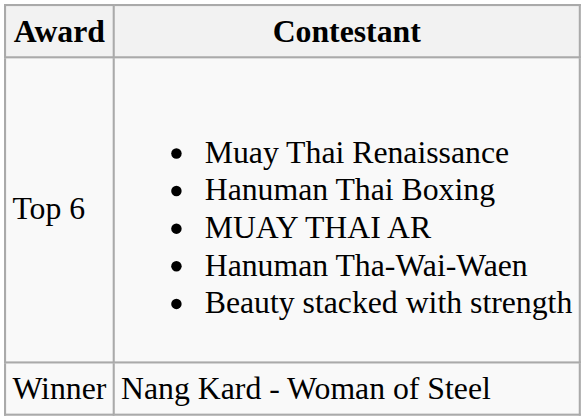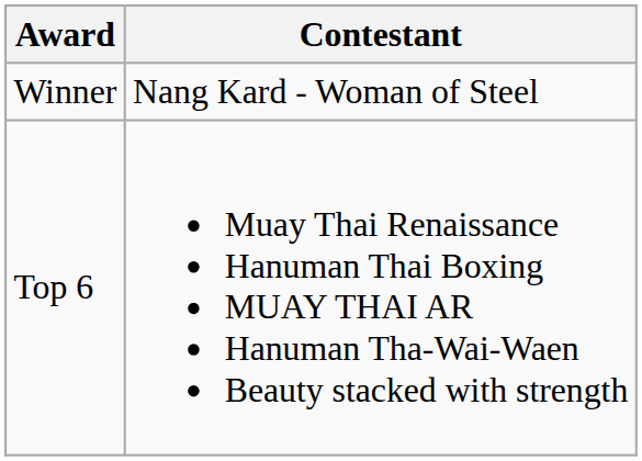 <table class="wikitable" style="font-size: 95%;">
 <tr>
 <th>Award</th>
 <th>Contestant</th>
 </tr>
 <tr>
+<td>Winner</td>
+<td>Nang Kard - Woman of Steel</td>
+</tr>
+<tr>
 <td>Top 6</td>
 <td><br><ul><li>Muay Thai Renaissance</li><li>Hanuman Thai Boxing</li><li>MUAY THAI AR</li><li>Hanuman Tha-Wai-Waen</li><li>Beauty stacked with strength</li></ul></td>
 </tr>
-<tr>
-<td>Winner</td>
-<td>Nang Kard - Woman of Steel</td>
-</tr>
 </table>
